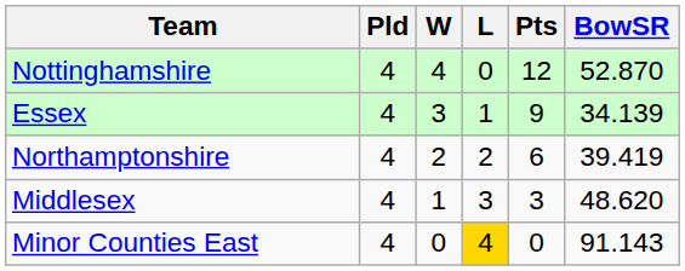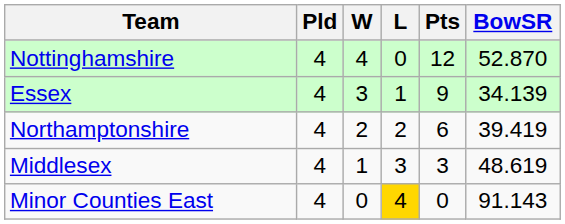 <table class="wikitable" style="text-align: center;">
 <tr>
 <th width=200>Team</th>
 <th width=20>Pld</th>
 <th width=20>W</th>
 <th width=20>L</th>
 <th width=20>Pts</th>
 <th width=60><a href='#'>BowSR</a></th>
 </tr>
 <tr bgcolor="#ccffcc">
 <td align=left><a href='#'>Nottinghamshire</a></td>
 <td>4</td>
 <td>4</td>
 <td>0</td>
 <td>12</td>
 <td>52.870</td>
 </tr>
 <tr bgcolor="#ccffcc">
 <td align=left><a href='#'>Essex</a></td>
 <td>4</td>
 <td>3</td>
 <td>1</td>
 <td>9</td>
 <td>34.139</td>
 </tr>
 <tr>
 <td align=left><a href='#'>Northamptonshire</a></td>
 <td>4</td>
 <td>2</td>
 <td>2</td>
 <td>6</td>
 <td>39.419</td>
 </tr>
 <tr>
 <td align=left><a href='#'>Middlesex</a></td>
 <td>4</td>
 <td>1</td>
 <td>3</td>
 <td>3</td>
-<td>48.620</td>
+<td>48.619</td>
 </tr>
 <tr>
 <td align=left><a href='#'>Minor Counties East</a></td>
 <td>4</td>
 <td>0</td>
 <td style="background: gold;">4</td>
 <td>0</td>
 <td>91.143</td>
 </tr>
 </table>
